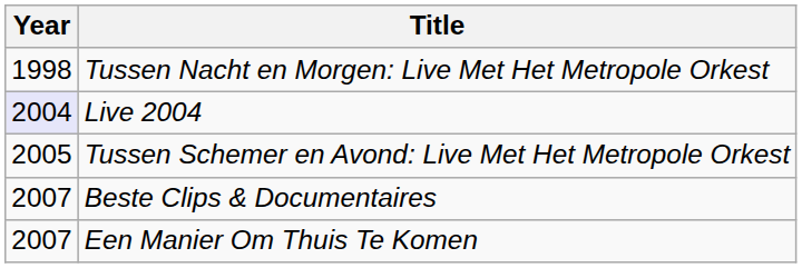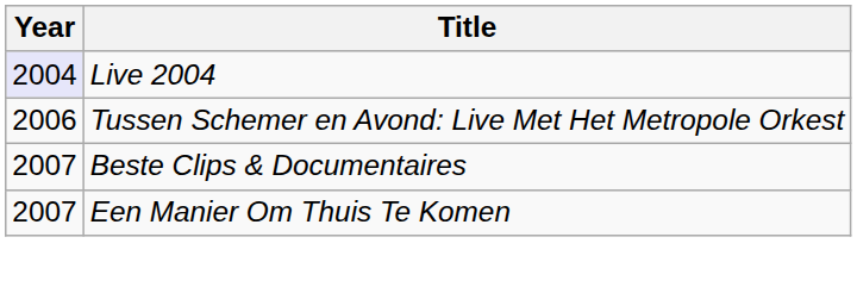 <table class="wikitable">
 <tr>
 <th>Year</th>
 <th>Title</th>
 </tr>
 <tr>
-<td align="center">1998</td>
-<td><em>Tussen Nacht en Morgen: Live Met Het Metropole Orkest</em></td>
-</tr>
-<tr>
 <td align="center" style="background: lavender;">2004</td>
 <td><em>Live 2004</em></td>
 </tr>
 <tr>
-<td align="center">2005</td>
+<td align="center">2006</td>
 <td><em>Tussen Schemer en Avond: Live Met Het Metropole Orkest</em></td>
 </tr>
 <tr>
 <td align="center">2007</td>
 <td><em>Beste Clips & Documentaires</em></td>
 </tr>
 <tr>
 <td align="center">2007</td>
 <td><em>Een Manier Om Thuis Te Komen</em></td>
 </tr>
 </table>
